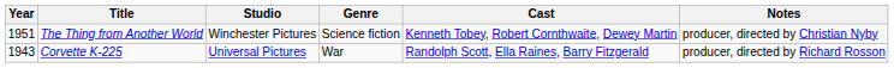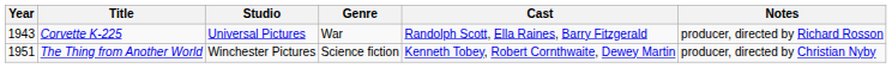 <table class="wikitable">
 <tr>
 <th>Year</th>
 <th>Title</th>
 <th>Studio</th>
 <th>Genre</th>
 <th>Cast</th>
 <th>Notes</th>
 </tr>
 <tr>
+<td>1943</td>
+<td><em><a href='#'>Corvette K-225</a></em></td>
+<td><a href='#'>Universal Pictures</a></td>
+<td>War</td>
+<td><a href='#'>Randolph Scott</a>, <a href='#'>Ella Raines</a>, <a href='#'>Barry Fitzgerald</a></td>
+<td>producer, directed by <a href='#'>Richard Rosson</a></td>
+</tr>
+<tr>
 <td>1951</td>
 <td><em><a href='#'>The Thing from Another World</a></em></td>
 <td>Winchester Pictures</td>
 <td>Science fiction</td>
 <td><a href='#'>Kenneth Tobey</a>, <a href='#'>Robert Cornthwaite</a>, <a href='#'>Dewey Martin</a></td>
 <td>producer, directed by <a href='#'>Christian Nyby</a></td>
 </tr>
-<tr>
-<td>1943</td>
-<td><em><a href='#'>Corvette K-225</a></em></td>
-<td><a href='#'>Universal Pictures</a></td>
-<td>War</td>
-<td><a href='#'>Randolph Scott</a>, <a href='#'>Ella Raines</a>, <a href='#'>Barry Fitzgerald</a></td>
-<td>producer, directed by <a href='#'>Richard Rosson</a></td>
-</tr>
 </table>
